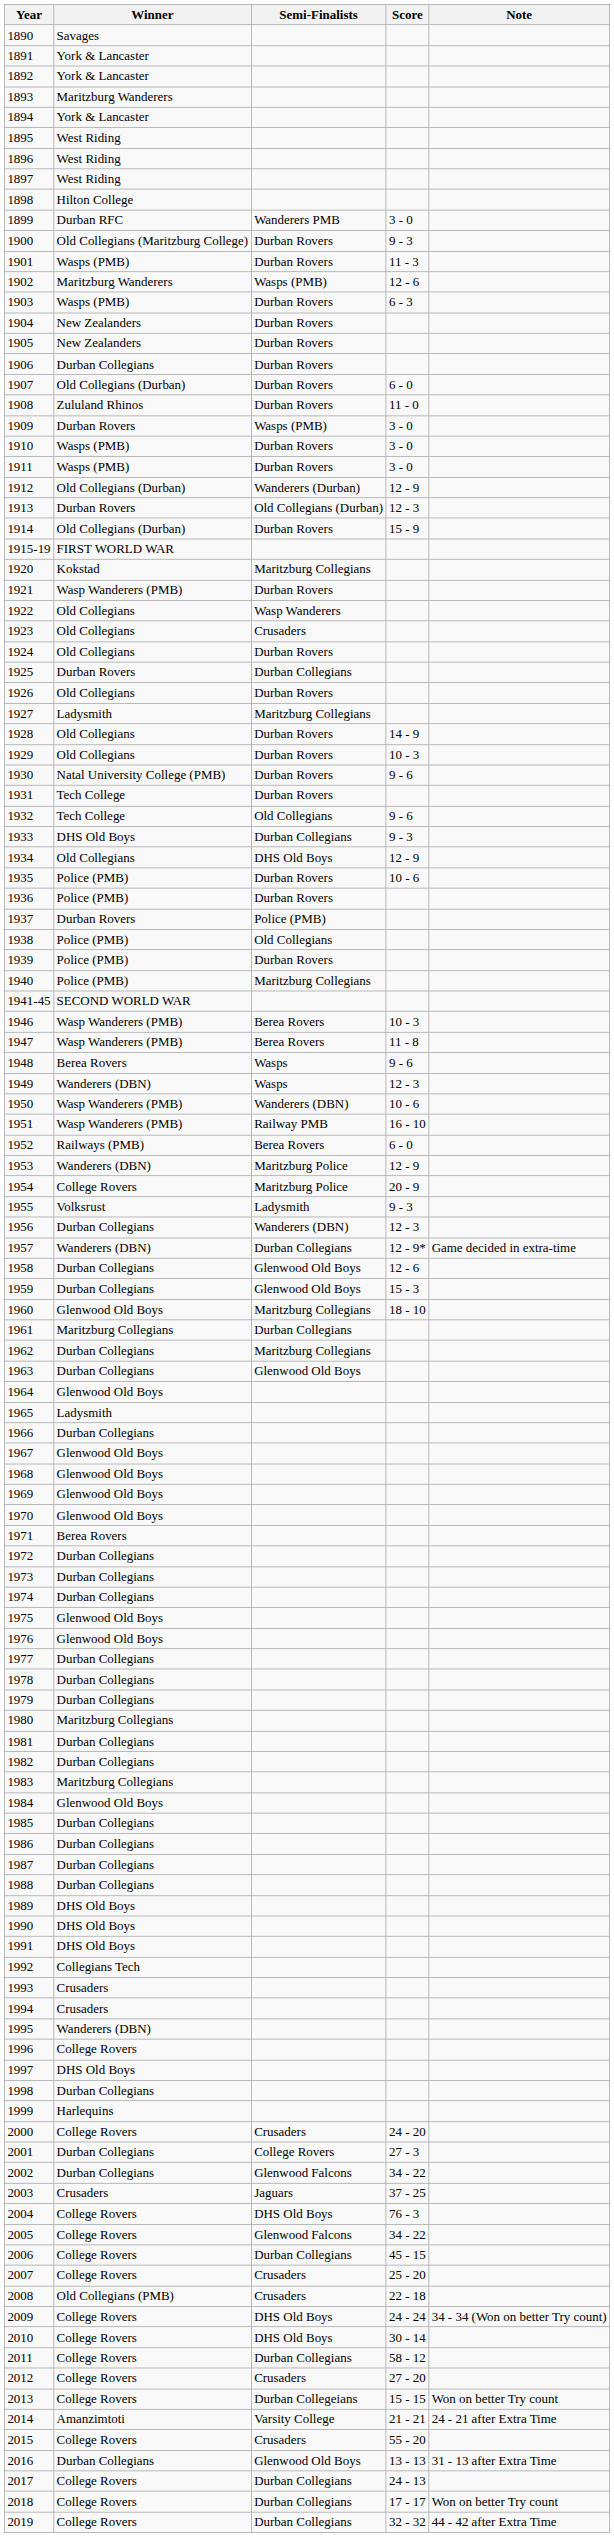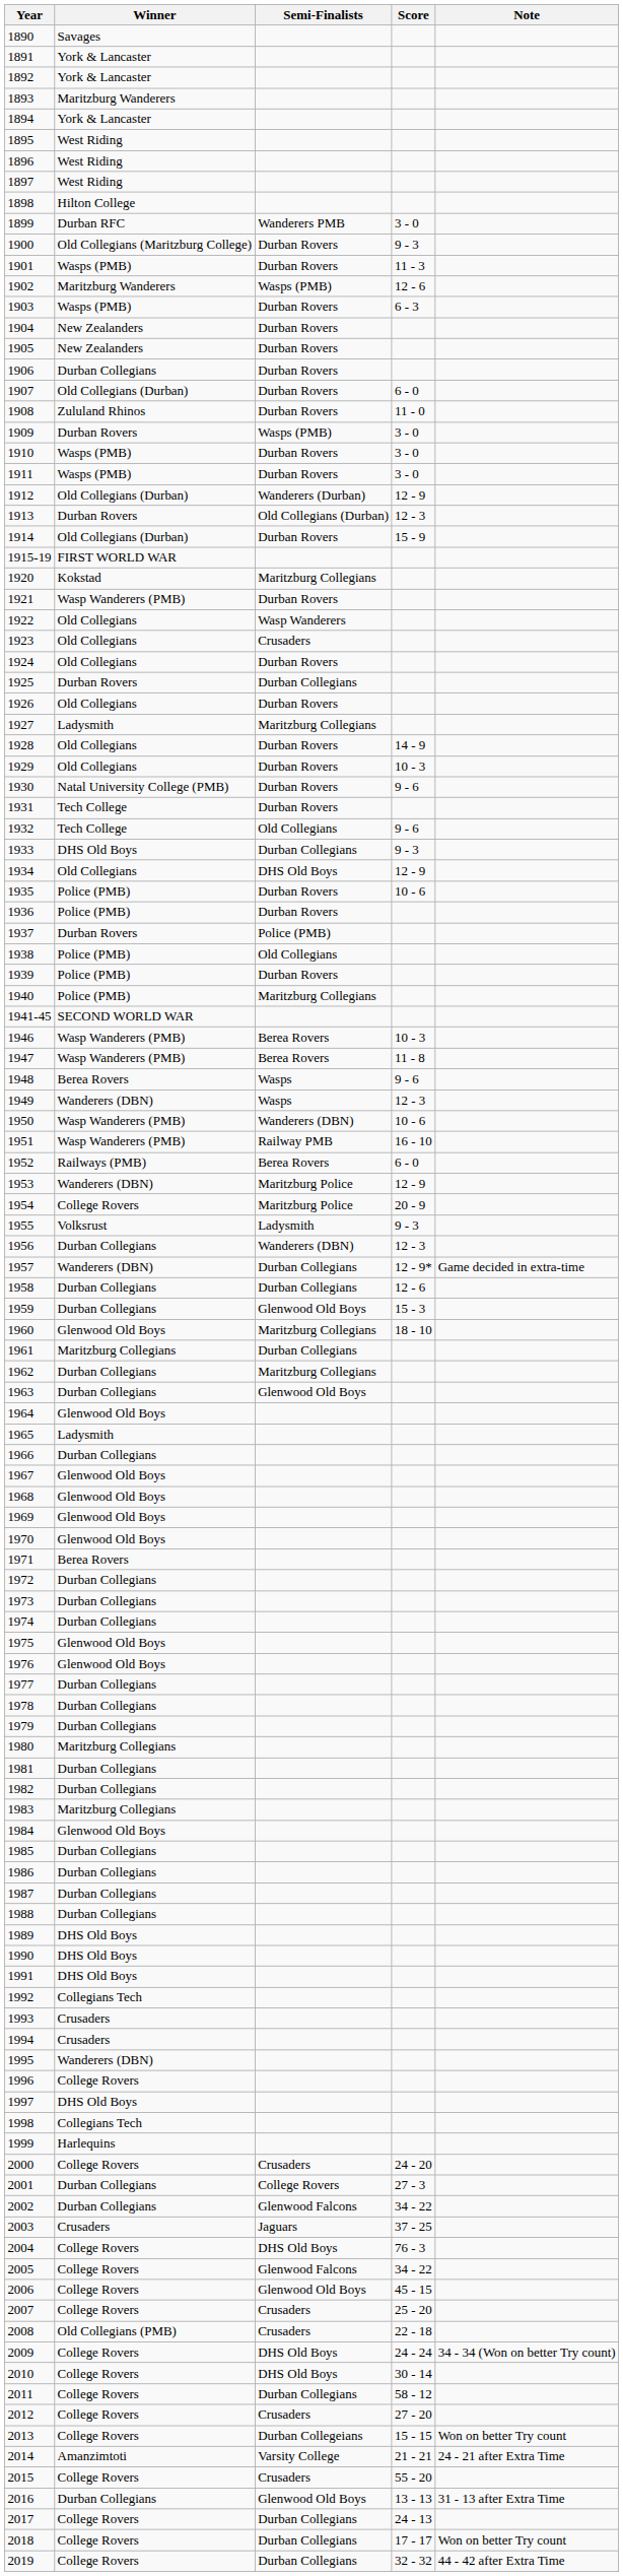 <table class="wikitable sortable">
 <tr>
 <th>Year</th>
 <th>Winner</th>
 <th>Semi-Finalists</th>
 <th>Score</th>
 <th>Note</th>
 </tr>
 <tr>
 <td>1890</td>
 <td>Savages</td>
 <td></td>
 <td></td>
 <td></td>
 </tr>
 <tr>
 <td>1891</td>
 <td>York & Lancaster</td>
 <td></td>
 <td></td>
 <td></td>
 </tr>
 <tr>
 <td>1892</td>
 <td>York & Lancaster</td>
 <td></td>
 <td></td>
 <td></td>
 </tr>
 <tr>
 <td>1893</td>
 <td>Maritzburg Wanderers</td>
 <td></td>
 <td></td>
 <td></td>
 </tr>
 <tr>
 <td>1894</td>
 <td>York & Lancaster</td>
 <td></td>
 <td></td>
 <td></td>
 </tr>
 <tr>
 <td>1895</td>
 <td>West Riding</td>
 <td></td>
 <td></td>
 <td></td>
 </tr>
 <tr>
 <td>1896</td>
 <td>West Riding</td>
 <td></td>
 <td></td>
 <td></td>
 </tr>
 <tr>
 <td>1897</td>
 <td>West Riding</td>
 <td></td>
 <td></td>
 <td></td>
 </tr>
 <tr>
 <td>1898</td>
 <td>Hilton College</td>
 <td></td>
 <td></td>
 <td></td>
 </tr>
 <tr>
 <td>1899</td>
 <td>Durban RFC</td>
 <td>Wanderers PMB</td>
 <td>3 - 0</td>
 <td></td>
 </tr>
 <tr>
 <td>1900</td>
 <td>Old Collegians (Maritzburg College)</td>
 <td>Durban Rovers</td>
 <td>9 - 3</td>
 <td></td>
 </tr>
 <tr>
 <td>1901</td>
 <td>Wasps (PMB)</td>
 <td>Durban Rovers</td>
 <td>11 - 3</td>
 <td></td>
 </tr>
 <tr>
 <td>1902</td>
 <td>Maritzburg Wanderers</td>
 <td>Wasps (PMB)</td>
 <td>12 - 6</td>
 <td></td>
 </tr>
 <tr>
 <td>1903</td>
 <td>Wasps (PMB)</td>
 <td>Durban Rovers</td>
 <td>6 - 3</td>
 <td></td>
 </tr>
 <tr>
 <td>1904</td>
 <td>New Zealanders</td>
 <td>Durban Rovers</td>
 <td></td>
 <td></td>
 </tr>
 <tr>
 <td>1905</td>
 <td>New Zealanders</td>
 <td>Durban Rovers</td>
 <td></td>
 <td></td>
 </tr>
 <tr>
 <td>1906</td>
 <td>Durban Collegians</td>
 <td>Durban Rovers</td>
 <td></td>
 <td></td>
 </tr>
 <tr>
 <td>1907</td>
 <td>Old Collegians (Durban)</td>
 <td>Durban Rovers</td>
 <td>6 - 0</td>
 <td></td>
 </tr>
 <tr>
 <td>1908</td>
 <td>Zululand Rhinos</td>
 <td>Durban Rovers</td>
 <td>11 - 0</td>
 <td></td>
 </tr>
 <tr>
 <td>1909</td>
 <td>Durban Rovers</td>
 <td>Wasps (PMB)</td>
 <td>3 - 0</td>
 <td></td>
 </tr>
 <tr>
 <td>1910</td>
 <td>Wasps (PMB)</td>
 <td>Durban Rovers</td>
 <td>3 - 0</td>
 <td></td>
 </tr>
 <tr>
 <td>1911</td>
 <td>Wasps (PMB)</td>
 <td>Durban Rovers</td>
 <td>3 - 0</td>
 <td></td>
 </tr>
 <tr>
 <td>1912</td>
 <td>Old Collegians (Durban)</td>
 <td>Wanderers (Durban)</td>
 <td>12 - 9</td>
 <td></td>
 </tr>
 <tr>
 <td>1913</td>
 <td>Durban Rovers</td>
 <td>Old Collegians (Durban)</td>
 <td>12 - 3</td>
 <td></td>
 </tr>
 <tr>
 <td>1914</td>
 <td>Old Collegians (Durban)</td>
 <td>Durban Rovers</td>
 <td>15 - 9</td>
 <td></td>
 </tr>
 <tr>
 <td>1915-19</td>
 <td>FIRST WORLD WAR</td>
 <td></td>
 <td></td>
 <td></td>
 </tr>
 <tr>
 <td>1920</td>
 <td>Kokstad</td>
 <td>Maritzburg Collegians</td>
 <td></td>
 <td></td>
 </tr>
 <tr>
 <td>1921</td>
 <td>Wasp Wanderers (PMB)</td>
 <td>Durban Rovers</td>
 <td></td>
 <td></td>
 </tr>
 <tr>
 <td>1922</td>
 <td>Old Collegians</td>
 <td>Wasp Wanderers</td>
 <td></td>
 <td></td>
 </tr>
 <tr>
 <td>1923</td>
 <td>Old Collegians</td>
 <td>Crusaders</td>
 <td></td>
 <td></td>
 </tr>
 <tr>
 <td>1924</td>
 <td>Old Collegians</td>
 <td>Durban Rovers</td>
 <td></td>
 <td></td>
 </tr>
 <tr>
 <td>1925</td>
 <td>Durban Rovers</td>
 <td>Durban Collegians</td>
 <td></td>
 <td></td>
 </tr>
 <tr>
 <td>1926</td>
 <td>Old Collegians</td>
 <td>Durban Rovers</td>
 <td></td>
 <td></td>
 </tr>
 <tr>
 <td>1927</td>
 <td>Ladysmith</td>
 <td>Maritzburg Collegians</td>
 <td></td>
 <td></td>
 </tr>
 <tr>
 <td>1928</td>
 <td>Old Collegians</td>
 <td>Durban Rovers</td>
 <td>14 - 9</td>
 <td></td>
 </tr>
 <tr>
 <td>1929</td>
 <td>Old Collegians</td>
 <td>Durban Rovers</td>
 <td>10 - 3</td>
 <td></td>
 </tr>
 <tr>
 <td>1930</td>
 <td>Natal University College (PMB)</td>
 <td>Durban Rovers</td>
 <td>9 - 6</td>
 <td></td>
 </tr>
 <tr>
 <td>1931</td>
 <td>Tech College</td>
 <td>Durban Rovers</td>
 <td></td>
 <td></td>
 </tr>
 <tr>
 <td>1932</td>
 <td>Tech College</td>
 <td>Old Collegians</td>
 <td>9 - 6</td>
 <td></td>
 </tr>
 <tr>
 <td>1933</td>
 <td>DHS Old Boys</td>
 <td>Durban Collegians</td>
 <td>9 - 3</td>
 <td></td>
 </tr>
 <tr>
 <td>1934</td>
 <td>Old Collegians</td>
 <td>DHS Old Boys</td>
 <td>12 - 9</td>
 <td></td>
 </tr>
 <tr>
 <td>1935</td>
 <td>Police (PMB)</td>
 <td>Durban Rovers</td>
 <td>10 - 6</td>
 <td></td>
 </tr>
 <tr>
 <td>1936</td>
 <td>Police (PMB)</td>
 <td>Durban Rovers</td>
 <td></td>
 <td></td>
 </tr>
 <tr>
 <td>1937</td>
 <td>Durban Rovers</td>
 <td>Police (PMB)</td>
 <td></td>
 <td></td>
 </tr>
 <tr>
 <td>1938</td>
 <td>Police (PMB)</td>
 <td>Old Collegians</td>
 <td></td>
 <td></td>
 </tr>
 <tr>
 <td>1939</td>
 <td>Police (PMB)</td>
 <td>Durban Rovers</td>
 <td></td>
 <td></td>
 </tr>
 <tr>
 <td>1940</td>
 <td>Police (PMB)</td>
 <td>Maritzburg Collegians</td>
 <td></td>
 <td></td>
 </tr>
 <tr>
 <td>1941-45</td>
 <td>SECOND WORLD WAR</td>
 <td></td>
 <td></td>
 <td></td>
 </tr>
 <tr>
 <td>1946</td>
 <td>Wasp Wanderers (PMB)</td>
 <td>Berea Rovers</td>
 <td>10 - 3</td>
 <td></td>
 </tr>
 <tr>
 <td>1947</td>
 <td>Wasp Wanderers (PMB)</td>
 <td>Berea Rovers</td>
 <td>11 - 8</td>
 <td></td>
 </tr>
 <tr>
 <td>1948</td>
 <td>Berea Rovers</td>
 <td>Wasps</td>
 <td>9 - 6</td>
 <td></td>
 </tr>
 <tr>
 <td>1949</td>
 <td>Wanderers (DBN)</td>
 <td>Wasps</td>
 <td>12 - 3</td>
 <td></td>
 </tr>
 <tr>
 <td>1950</td>
 <td>Wasp Wanderers (PMB)</td>
 <td>Wanderers (DBN)</td>
 <td>10 - 6</td>
 <td></td>
 </tr>
 <tr>
 <td>1951</td>
 <td>Wasp Wanderers (PMB)</td>
 <td>Railway PMB</td>
 <td>16 - 10</td>
 <td></td>
 </tr>
 <tr>
 <td>1952</td>
 <td>Railways (PMB)</td>
 <td>Berea Rovers</td>
 <td>6 - 0</td>
 <td></td>
 </tr>
 <tr>
 <td>1953</td>
 <td>Wanderers (DBN)</td>
 <td>Maritzburg Police</td>
 <td>12 - 9</td>
 <td></td>
 </tr>
 <tr>
 <td>1954</td>
 <td>College Rovers</td>
 <td>Maritzburg Police</td>
 <td>20 - 9</td>
 <td></td>
 </tr>
 <tr>
 <td>1955</td>
 <td>Volksrust</td>
 <td>Ladysmith</td>
 <td>9 - 3</td>
 <td></td>
 </tr>
 <tr>
 <td>1956</td>
 <td>Durban Collegians</td>
 <td>Wanderers (DBN)</td>
 <td>12 - 3</td>
 <td></td>
 </tr>
 <tr>
 <td>1957</td>
 <td>Wanderers (DBN)</td>
 <td>Durban Collegians</td>
 <td>12 - 9*</td>
 <td>Game decided in extra-time</td>
 </tr>
 <tr>
 <td>1958</td>
 <td>Durban Collegians</td>
-<td>Glenwood Old Boys</td>
+<td>Durban Collegians</td>
 <td>12 - 6</td>
 <td></td>
 </tr>
 <tr>
 <td>1959</td>
 <td>Durban Collegians</td>
 <td>Glenwood Old Boys</td>
 <td>15 - 3</td>
 <td></td>
 </tr>
 <tr>
 <td>1960</td>
 <td>Glenwood Old Boys</td>
 <td>Maritzburg Collegians</td>
 <td>18 - 10</td>
 <td></td>
 </tr>
 <tr>
 <td>1961</td>
 <td>Maritzburg Collegians</td>
 <td>Durban Collegians</td>
 <td></td>
 <td></td>
 </tr>
 <tr>
 <td>1962</td>
 <td>Durban Collegians</td>
 <td>Maritzburg Collegians</td>
 <td></td>
 <td></td>
 </tr>
 <tr>
 <td>1963</td>
 <td>Durban Collegians</td>
 <td>Glenwood Old Boys</td>
 <td></td>
 <td></td>
 </tr>
 <tr>
 <td>1964</td>
 <td>Glenwood Old Boys</td>
 <td></td>
 <td></td>
 <td></td>
 </tr>
 <tr>
 <td>1965</td>
 <td>Ladysmith</td>
 <td></td>
 <td></td>
 <td></td>
 </tr>
 <tr>
 <td>1966</td>
 <td>Durban Collegians</td>
 <td></td>
 <td></td>
 <td></td>
 </tr>
 <tr>
 <td>1967</td>
 <td>Glenwood Old Boys</td>
 <td></td>
 <td></td>
 <td></td>
 </tr>
 <tr>
 <td>1968</td>
 <td>Glenwood Old Boys</td>
 <td></td>
 <td></td>
 <td></td>
 </tr>
 <tr>
 <td>1969</td>
 <td>Glenwood Old Boys</td>
 <td></td>
 <td></td>
 <td></td>
 </tr>
 <tr>
 <td>1970</td>
 <td>Glenwood Old Boys</td>
 <td></td>
 <td></td>
 <td></td>
 </tr>
 <tr>
 <td>1971</td>
 <td>Berea Rovers</td>
 <td></td>
 <td></td>
 <td></td>
 </tr>
 <tr>
 <td>1972</td>
 <td>Durban Collegians</td>
 <td></td>
 <td></td>
 <td></td>
 </tr>
 <tr>
 <td>1973</td>
 <td>Durban Collegians</td>
 <td></td>
 <td></td>
 <td></td>
 </tr>
 <tr>
 <td>1974</td>
 <td>Durban Collegians</td>
 <td></td>
 <td></td>
 <td></td>
 </tr>
 <tr>
 <td>1975</td>
 <td>Glenwood Old Boys</td>
 <td></td>
 <td></td>
 <td></td>
 </tr>
 <tr>
 <td>1976</td>
 <td>Glenwood Old Boys</td>
 <td></td>
 <td></td>
 <td></td>
 </tr>
 <tr>
 <td>1977</td>
 <td>Durban Collegians</td>
 <td></td>
 <td></td>
 <td></td>
 </tr>
 <tr>
 <td>1978</td>
 <td>Durban Collegians</td>
 <td></td>
 <td></td>
 <td></td>
 </tr>
 <tr>
 <td>1979</td>
 <td>Durban Collegians</td>
 <td></td>
 <td></td>
 <td></td>
 </tr>
 <tr>
 <td>1980</td>
 <td>Maritzburg Collegians</td>
 <td></td>
 <td></td>
 <td></td>
 </tr>
 <tr>
 <td>1981</td>
 <td>Durban Collegians</td>
 <td></td>
 <td></td>
 <td></td>
 </tr>
 <tr>
 <td>1982</td>
 <td>Durban Collegians</td>
 <td></td>
 <td></td>
 <td></td>
 </tr>
 <tr>
 <td>1983</td>
 <td>Maritzburg Collegians</td>
 <td></td>
 <td></td>
 <td></td>
 </tr>
 <tr>
 <td>1984</td>
 <td>Glenwood Old Boys</td>
 <td></td>
 <td></td>
 <td></td>
 </tr>
 <tr>
 <td>1985</td>
 <td>Durban Collegians</td>
 <td></td>
 <td></td>
 <td></td>
 </tr>
 <tr>
 <td>1986</td>
 <td>Durban Collegians</td>
 <td></td>
 <td></td>
 <td></td>
 </tr>
 <tr>
 <td>1987</td>
 <td>Durban Collegians</td>
 <td></td>
 <td></td>
 <td></td>
 </tr>
 <tr>
 <td>1988</td>
 <td>Durban Collegians</td>
 <td></td>
 <td></td>
 <td></td>
 </tr>
 <tr>
 <td>1989</td>
 <td>DHS Old Boys</td>
 <td></td>
 <td></td>
 <td></td>
 </tr>
 <tr>
 <td>1990</td>
 <td>DHS Old Boys</td>
 <td></td>
 <td></td>
 <td></td>
 </tr>
 <tr>
 <td>1991</td>
 <td>DHS Old Boys</td>
 <td></td>
 <td></td>
 <td></td>
 </tr>
 <tr>
 <td>1992</td>
 <td>Collegians Tech</td>
 <td></td>
 <td></td>
 <td></td>
 </tr>
 <tr>
 <td>1993</td>
 <td>Crusaders</td>
 <td></td>
 <td></td>
 <td></td>
 </tr>
 <tr>
 <td>1994</td>
 <td>Crusaders</td>
 <td></td>
 <td></td>
 <td></td>
 </tr>
 <tr>
 <td>1995</td>
 <td>Wanderers (DBN)</td>
 <td></td>
 <td></td>
 <td></td>
 </tr>
 <tr>
 <td>1996</td>
 <td>College Rovers</td>
 <td></td>
 <td></td>
 <td></td>
 </tr>
 <tr>
 <td>1997</td>
 <td>DHS Old Boys</td>
 <td></td>
 <td></td>
 <td></td>
 </tr>
 <tr>
 <td>1998</td>
-<td>Durban Collegians</td>
+<td>Collegians Tech</td>
 <td></td>
 <td></td>
 <td></td>
 </tr>
 <tr>
 <td>1999</td>
 <td>Harlequins</td>
 <td></td>
 <td></td>
 <td></td>
 </tr>
 <tr>
 <td>2000</td>
 <td>College Rovers</td>
 <td>Crusaders</td>
 <td>24 - 20</td>
 <td></td>
 </tr>
 <tr>
 <td>2001</td>
 <td>Durban Collegians</td>
 <td>College Rovers</td>
 <td>27 - 3</td>
 <td></td>
 </tr>
 <tr>
 <td>2002</td>
 <td>Durban Collegians</td>
 <td>Glenwood Falcons</td>
 <td>34 - 22</td>
 <td></td>
 </tr>
 <tr>
 <td>2003</td>
 <td>Crusaders</td>
 <td>Jaguars</td>
 <td>37 - 25</td>
 <td></td>
 </tr>
 <tr>
 <td>2004</td>
 <td>College Rovers</td>
 <td>DHS Old Boys</td>
 <td>76 - 3</td>
 <td></td>
 </tr>
 <tr>
 <td>2005</td>
 <td>College Rovers</td>
 <td>Glenwood Falcons</td>
 <td>34 - 22</td>
 <td></td>
 </tr>
 <tr>
 <td>2006</td>
 <td>College Rovers</td>
-<td>Durban Collegians</td>
+<td>Glenwood Old Boys</td>
 <td>45 - 15</td>
 <td></td>
 </tr>
 <tr>
 <td>2007</td>
 <td>College Rovers</td>
 <td>Crusaders</td>
 <td>25 - 20</td>
 <td></td>
 </tr>
 <tr>
 <td>2008</td>
 <td>Old Collegians (PMB)</td>
 <td>Crusaders</td>
 <td>22 - 18</td>
 <td></td>
 </tr>
 <tr>
 <td>2009</td>
 <td>College Rovers</td>
 <td>DHS Old Boys</td>
 <td>24 - 24</td>
 <td>34 - 34 (Won on better Try count)</td>
 </tr>
 <tr>
 <td>2010</td>
 <td>College Rovers</td>
 <td>DHS Old Boys</td>
 <td>30 - 14</td>
 <td></td>
 </tr>
 <tr>
 <td>2011</td>
 <td>College Rovers</td>
 <td>Durban Collegians</td>
 <td>58 - 12</td>
 <td></td>
 </tr>
 <tr>
 <td>2012</td>
 <td>College Rovers</td>
 <td>Crusaders</td>
 <td>27 - 20</td>
 <td></td>
 </tr>
 <tr>
 <td>2013</td>
 <td>College Rovers</td>
 <td>Durban Collegeians</td>
 <td>15 - 15</td>
 <td>Won on better Try count</td>
 </tr>
 <tr>
 <td>2014</td>
 <td>Amanzimtoti</td>
 <td>Varsity College</td>
 <td>21 - 21</td>
 <td>24 - 21 after Extra Time</td>
 </tr>
 <tr>
 <td>2015</td>
 <td>College Rovers</td>
 <td>Crusaders</td>
 <td>55 - 20</td>
 <td></td>
 </tr>
 <tr>
 <td>2016</td>
 <td>Durban Collegians</td>
 <td>Glenwood Old Boys</td>
 <td>13 - 13</td>
 <td>31 - 13 after Extra Time</td>
 </tr>
 <tr>
 <td>2017</td>
 <td>College Rovers</td>
 <td>Durban Collegians</td>
 <td>24 - 13</td>
 <td></td>
 </tr>
 <tr>
 <td>2018</td>
 <td>College Rovers</td>
 <td>Durban Collegians</td>
 <td>17 - 17</td>
 <td>Won on better Try count</td>
 </tr>
 <tr>
 <td>2019</td>
 <td>College Rovers</td>
 <td>Durban Collegians</td>
 <td>32 - 32</td>
 <td>44 - 42 after Extra Time</td>
 </tr>
 </table>
